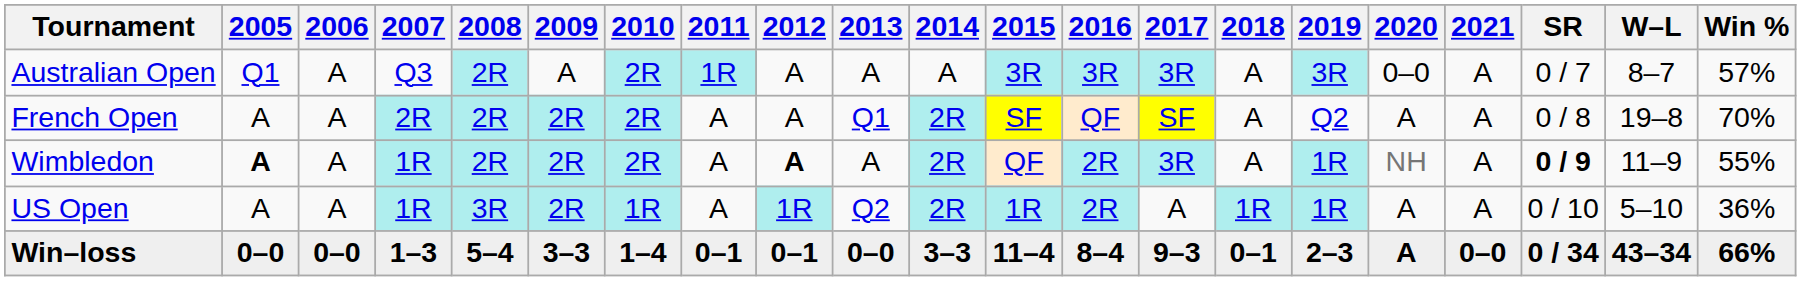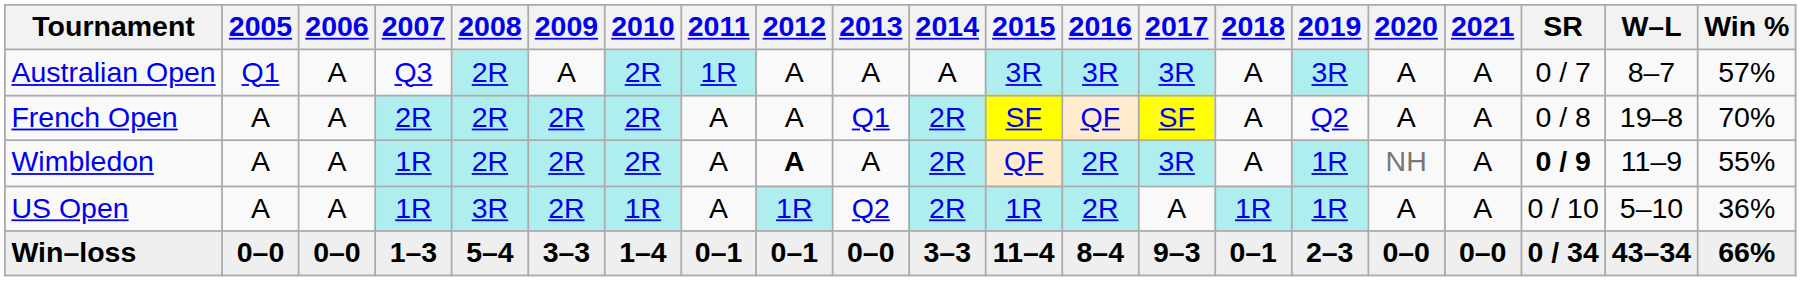 <table class=wikitable style=text-align:center>
 <tr>
 <th>Tournament</th>
 <th><a href='#'>2005</a></th>
 <th><a href='#'>2006</a></th>
 <th><a href='#'>2007</a></th>
 <th><a href='#'>2008</a></th>
 <th><a href='#'>2009</a></th>
 <th><a href='#'>2010</a></th>
 <th><a href='#'>2011</a></th>
 <th><a href='#'>2012</a></th>
 <th><a href='#'>2013</a></th>
 <th><a href='#'>2014</a></th>
 <th><a href='#'>2015</a></th>
 <th><a href='#'>2016</a></th>
 <th><a href='#'>2017</a></th>
 <th><a href='#'>2018</a></th>
 <th><a href='#'>2019</a></th>
 <th><a href='#'>2020</a></th>
 <th><a href='#'>2021</a></th>
 <th>SR</th>
 <th>W–L</th>
 <th>Win %</th>
 </tr>
 <tr>
 <td style="text-align:left;"><a href='#'>Australian Open</a></td>
 <td><a href='#'>Q1</a></td>
 <td>A</td>
 <td><a href='#'>Q3</a></td>
 <td bgcolor=afeeee><a href='#'>2R</a></td>
 <td>A</td>
 <td bgcolor=afeeee><a href='#'>2R</a></td>
 <td bgcolor=afeeee><a href='#'>1R</a></td>
 <td>A</td>
 <td>A</td>
 <td>A</td>
 <td bgcolor=afeeee><a href='#'>3R</a></td>
 <td bgcolor=afeeee><a href='#'>3R</a></td>
 <td bgcolor=afeeee><a href='#'>3R</a></td>
 <td>A</td>
 <td bgcolor=afeeee><a href='#'>3R</a></td>
-<td>0–0</td>
+<td>A</td>
 <td>A</td>
 <td>0 / 7</td>
 <td>8–7</td>
 <td>57%</td>
 </tr>
 <tr>
 <td style="text-align:left;"><a href='#'>French Open</a></td>
 <td>A</td>
 <td>A</td>
 <td bgcolor=afeeee><a href='#'>2R</a></td>
 <td bgcolor=afeeee><a href='#'>2R</a></td>
 <td bgcolor=afeeee><a href='#'>2R</a></td>
 <td bgcolor=afeeee><a href='#'>2R</a></td>
 <td>A</td>
 <td>A</td>
 <td><a href='#'>Q1</a></td>
 <td bgcolor=afeeee><a href='#'>2R</a></td>
 <td style="background:yellow;"><a href='#'>SF</a></td>
 <td bgcolor=ffebcd><a href='#'>QF</a></td>
 <td style="background:yellow;"><a href='#'>SF</a></td>
 <td>A</td>
 <td><a href='#'>Q2</a></td>
 <td>A</td>
 <td>A</td>
 <td>0 / 8</td>
 <td>19–8</td>
 <td>70%</td>
 </tr>
 <tr>
 <td style="text-align:left;"><a href='#'>Wimbledon</a></td>
-<td><strong>A</strong></td>
+<td>A</td>
 <td>A</td>
 <td bgcolor=afeeee><a href='#'>1R</a></td>
 <td bgcolor=afeeee><a href='#'>2R</a></td>
 <td bgcolor=afeeee><a href='#'>2R</a></td>
 <td bgcolor=afeeee><a href='#'>2R</a></td>
 <td>A</td>
 <td><strong>A</strong></td>
 <td>A</td>
 <td bgcolor=afeeee><a href='#'>2R</a></td>
 <td bgcolor=ffebcd><a href='#'>QF</a></td>
 <td bgcolor=afeeee><a href='#'>2R</a></td>
 <td bgcolor=afeeee><a href='#'>3R</a></td>
 <td>A</td>
 <td bgcolor=afeeee><a href='#'>1R</a></td>
 <td style="color:#767676;">NH</td>
 <td>A</td>
 <td><strong>0 / 9</strong></td>
 <td>11–9</td>
 <td>55%</td>
 </tr>
 <tr>
 <td style="text-align:left;"><a href='#'>US Open</a></td>
 <td>A</td>
 <td>A</td>
 <td bgcolor=afeeee><a href='#'>1R</a></td>
 <td bgcolor=afeeee><a href='#'>3R</a></td>
 <td bgcolor=afeeee><a href='#'>2R</a></td>
 <td bgcolor=afeeee><a href='#'>1R</a></td>
 <td>A</td>
 <td bgcolor=afeeee><a href='#'>1R</a></td>
 <td><a href='#'>Q2</a></td>
 <td bgcolor=afeeee><a href='#'>2R</a></td>
 <td bgcolor=afeeee><a href='#'>1R</a></td>
 <td bgcolor=afeeee><a href='#'>2R</a></td>
 <td>A</td>
 <td bgcolor=afeeee><a href='#'>1R</a></td>
 <td bgcolor=afeeee><a href='#'>1R</a></td>
 <td>A</td>
 <td>A</td>
 <td>0 / 10</td>
 <td>5–10</td>
 <td>36%</td>
 </tr>
 <tr style="background:#efefef; font-weight:bold;">
 <td style="text-align:left">Win–loss</td>
 <td>0–0</td>
 <td>0–0</td>
 <td>1–3</td>
 <td>5–4</td>
 <td>3–3</td>
 <td>1–4</td>
 <td>0–1</td>
 <td>0–1</td>
 <td>0–0</td>
 <td>3–3</td>
 <td>11–4</td>
 <td>8–4</td>
 <td>9–3</td>
 <td>0–1</td>
 <td>2–3</td>
-<td>A</td>
+<td>0–0</td>
 <td>0–0</td>
 <td>0 / 34</td>
 <td>43–34</td>
 <td>66%</td>
 </tr>
 </table>
